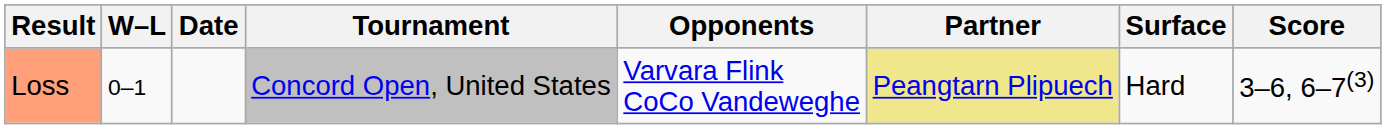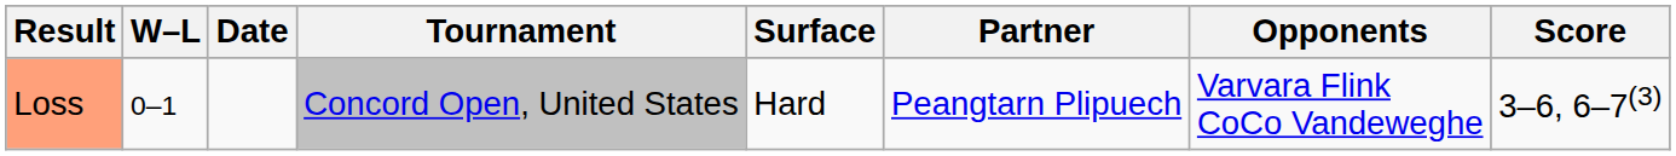 <table class="sortable wikitable">
 <tr>
 <th>Result</th>
 <th class="unsortable">W–L</th>
 <th>Date</th>
 <th>Tournament</th>
+<th>Surface</th>
+<th>Partner</th>
 <th>Opponents</th>
-<th>Partner</th>
-<th>Surface</th>
 <th class="unsortable">Score</th>
 </tr>
 <tr>
 <td style="background:#ffa07a;">Loss</td>
 <td><small>0–1</small></td>
 <td><a href='#'></a></td>
 <td bgcolor=silver><a href='#'>Concord Open</a>, United States</td>
+<td>Hard</td>
+<td> <a href='#'>Peangtarn Plipuech</a></td>
 <td> <a href='#'>Varvara Flink</a> <br>  <a href='#'>CoCo Vandeweghe</a></td>
-<td style="background: khaki;"> <a href='#'>Peangtarn Plipuech</a></td>
-<td>Hard</td>
 <td>3–6, 6–7<sup>(3)</sup></td>
 </tr>
 </table>
